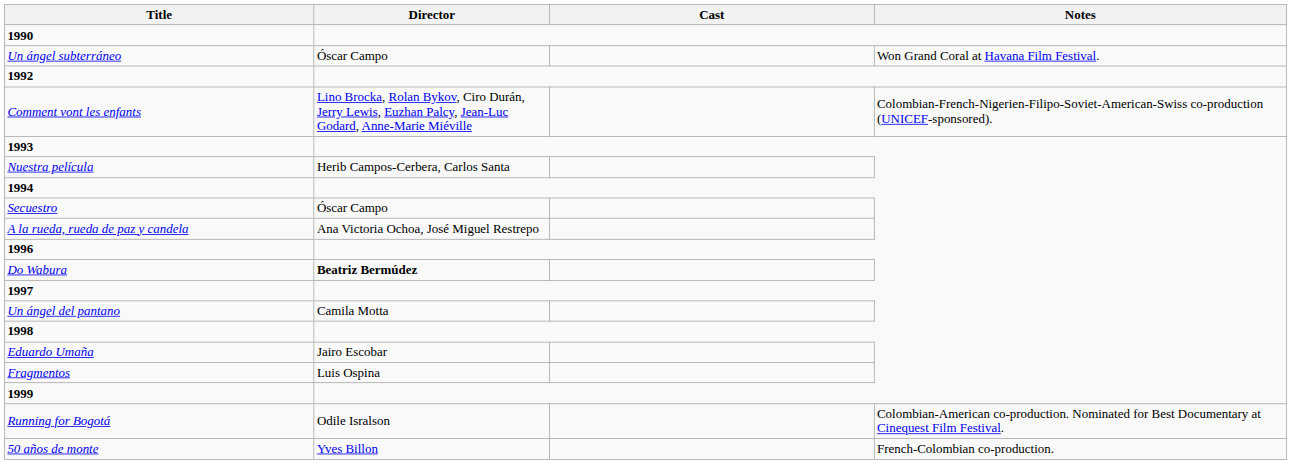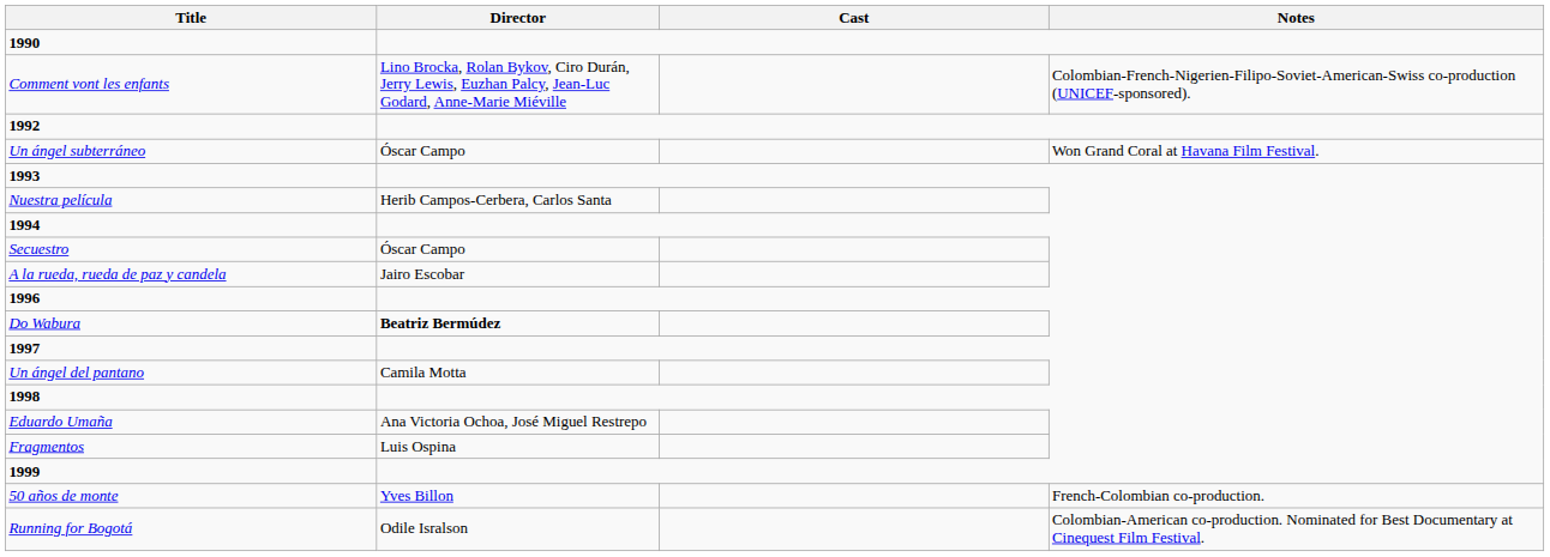 <table class="wikitable" width= "100%">
 <tr>
 <th width=21%>Title</th>
 <th width=16%>Director</th>
 <th width=22%>Cast</th>
 <th width=28%>Notes</th>
 </tr>
 <tr>
 <td><strong>1990</strong></td>
 </tr>
 <tr>
-<td><em><a href='#'>Un ángel subterráneo</a></em></td>
-<td>Óscar Campo</td>
+<td><em><a href='#'>Comment vont les enfants</a></em></td>
+<td><a href='#'>Lino Brocka</a>, <a href='#'>Rolan Bykov</a>, Ciro Durán, <a href='#'>Jerry Lewis</a>, <a href='#'>Euzhan Palcy</a>, <a href='#'>Jean-Luc Godard</a>, <a href='#'>Anne-Marie Miéville</a></td>
 <td></td>
-<td>Won Grand Coral at <a href='#'>Havana Film Festival</a>.</td>
+<td>Colombian-French-Nigerien-Filipo-Soviet-American-Swiss co-production (<a href='#'>UNICEF</a>-sponsored).</td>
 </tr>
 <tr>
 <td><strong>1992</strong></td>
 </tr>
 <tr>
-<td><em><a href='#'>Comment vont les enfants</a></em></td>
-<td><a href='#'>Lino Brocka</a>, <a href='#'>Rolan Bykov</a>, Ciro Durán, <a href='#'>Jerry Lewis</a>, <a href='#'>Euzhan Palcy</a>, <a href='#'>Jean-Luc Godard</a>, <a href='#'>Anne-Marie Miéville</a></td>
+<td><em><a href='#'>Un ángel subterráneo</a></em></td>
+<td>Óscar Campo</td>
 <td></td>
-<td>Colombian-French-Nigerien-Filipo-Soviet-American-Swiss co-production (<a href='#'>UNICEF</a>-sponsored).</td>
+<td>Won Grand Coral at <a href='#'>Havana Film Festival</a>.</td>
 </tr>
 <tr>
 <td><strong>1993</strong></td>
 </tr>
 <tr>
 <td><em><a href='#'>Nuestra película</a></em></td>
 <td>Herib Campos-Cerbera, Carlos Santa</td>
 <td></td>
 </tr>
 <tr>
 <td><strong>1994</strong></td>
 </tr>
 <tr>
 <td><em><a href='#'>Secuestro</a></em></td>
 <td>Óscar Campo</td>
 <td></td>
 </tr>
 <tr>
 <td><em><a href='#'>A la rueda, rueda de paz y candela</a></em></td>
-<td>Ana Victoria Ochoa, José Miguel Restrepo</td>
+<td>Jairo Escobar</td>
 <td></td>
 </tr>
 <tr>
 <td><strong>1996</strong></td>
 </tr>
 <tr>
 <td><em><a href='#'>Do Wabura</a></em></td>
 <td><strong>Beatriz Bermúdez</strong></td>
 <td></td>
 </tr>
 <tr>
 <td><strong>1997</strong></td>
 </tr>
 <tr>
 <td><em><a href='#'>Un ángel del pantano</a></em></td>
 <td>Camila Motta</td>
 <td></td>
 </tr>
 <tr>
 <td><strong>1998</strong></td>
 </tr>
 <tr>
 <td><em><a href='#'>Eduardo Umaña</a></em></td>
-<td>Jairo Escobar</td>
+<td>Ana Victoria Ochoa, José Miguel Restrepo</td>
 <td></td>
 </tr>
 <tr>
 <td><em><a href='#'>Fragmentos</a></em></td>
 <td>Luis Ospina</td>
 <td></td>
 </tr>
 <tr>
 <td><strong>1999</strong></td>
 </tr>
 <tr>
+<td><em><a href='#'>50 años de monte</a></em></td>
+<td><a href='#'>Yves Billon</a></td>
+<td></td>
+<td>French-Colombian co-production.</td>
+</tr>
+<tr>
 <td><em><a href='#'>Running for Bogotá</a></em></td>
 <td>Odile Isralson</td>
 <td></td>
 <td>Colombian-American co-production. Nominated for Best Documentary at <a href='#'>Cinequest Film Festival</a>.</td>
 </tr>
-<tr>
-<td><em><a href='#'>50 años de monte</a></em></td>
-<td><a href='#'>Yves Billon</a></td>
-<td></td>
-<td>French-Colombian co-production.</td>
-</tr>
 </table>
